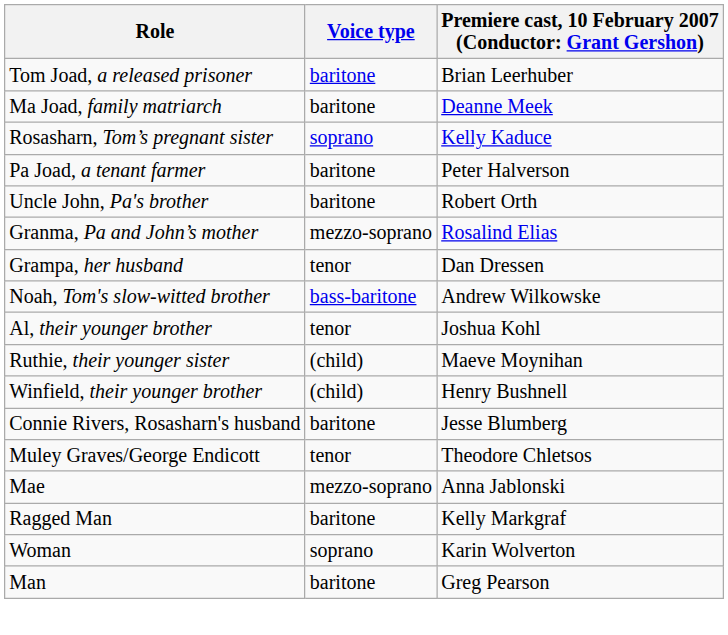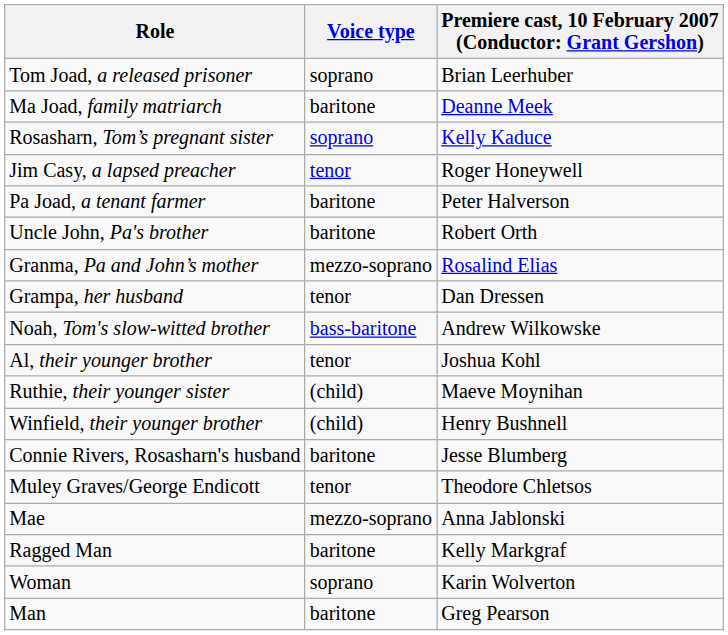 <table class="wikitable">
 <tr>
 <th>Role</th>
 <th><a href='#'>Voice type</a></th>
 <th>Premiere cast, 10 February 2007<br>(Conductor: <a href='#'>Grant Gershon</a>)</th>
 </tr>
 <tr>
 <td>Tom Joad, <em>a released prisoner</em></td>
-<td><a href='#'>baritone</a></td>
+<td>soprano</td>
 <td>Brian Leerhuber</td>
 </tr>
 <tr>
 <td>Ma Joad, <em>family matriarch</em></td>
 <td>baritone</td>
 <td><a href='#'>Deanne Meek</a></td>
 </tr>
 <tr>
 <td>Rosasharn, <em>Tom’s pregnant sister</em></td>
 <td><a href='#'>soprano</a></td>
 <td><a href='#'>Kelly Kaduce</a></td>
+</tr>
+<tr>
+<td>Jim Casy, <em>a lapsed preacher</em></td>
+<td><a href='#'>tenor</a></td>
+<td>Roger Honeywell</td>
 </tr>
 <tr>
 <td>Pa Joad, <em>a tenant farmer</em></td>
 <td>baritone</td>
 <td>Peter Halverson</td>
 </tr>
 <tr>
 <td>Uncle John, <em>Pa's brother</em></td>
 <td>baritone</td>
 <td>Robert Orth</td>
 </tr>
 <tr>
 <td>Granma, <em>Pa and John’s mother</em></td>
 <td>mezzo-soprano</td>
 <td><a href='#'>Rosalind Elias</a></td>
 </tr>
 <tr>
 <td>Grampa, <em>her husband</em></td>
 <td>tenor</td>
 <td>Dan Dressen</td>
 </tr>
 <tr>
 <td>Noah, <em>Tom's slow-witted brother</em></td>
 <td><a href='#'>bass-baritone</a></td>
 <td>Andrew Wilkowske</td>
 </tr>
 <tr>
 <td>Al, <em>their younger brother</em></td>
 <td>tenor</td>
 <td>Joshua Kohl</td>
 </tr>
 <tr>
 <td>Ruthie, <em>their younger sister</em></td>
 <td>(child)</td>
 <td>Maeve Moynihan</td>
 </tr>
 <tr>
 <td>Winfield, <em>their younger brother</em></td>
 <td>(child)</td>
 <td>Henry Bushnell</td>
 </tr>
 <tr>
 <td>Connie Rivers, Rosasharn's husband</td>
 <td>baritone</td>
 <td>Jesse Blumberg</td>
 </tr>
 <tr>
 <td>Muley Graves/George Endicott</td>
 <td>tenor</td>
 <td>Theodore Chletsos</td>
 </tr>
 <tr>
 <td>Mae</td>
 <td>mezzo-soprano</td>
 <td>Anna Jablonski</td>
 </tr>
 <tr>
 <td>Ragged Man</td>
 <td>baritone</td>
 <td>Kelly Markgraf</td>
 </tr>
 <tr>
 <td>Woman</td>
 <td>soprano</td>
 <td>Karin Wolverton</td>
 </tr>
 <tr>
 <td>Man</td>
 <td>baritone</td>
 <td>Greg Pearson</td>
 </tr>
 </table>
